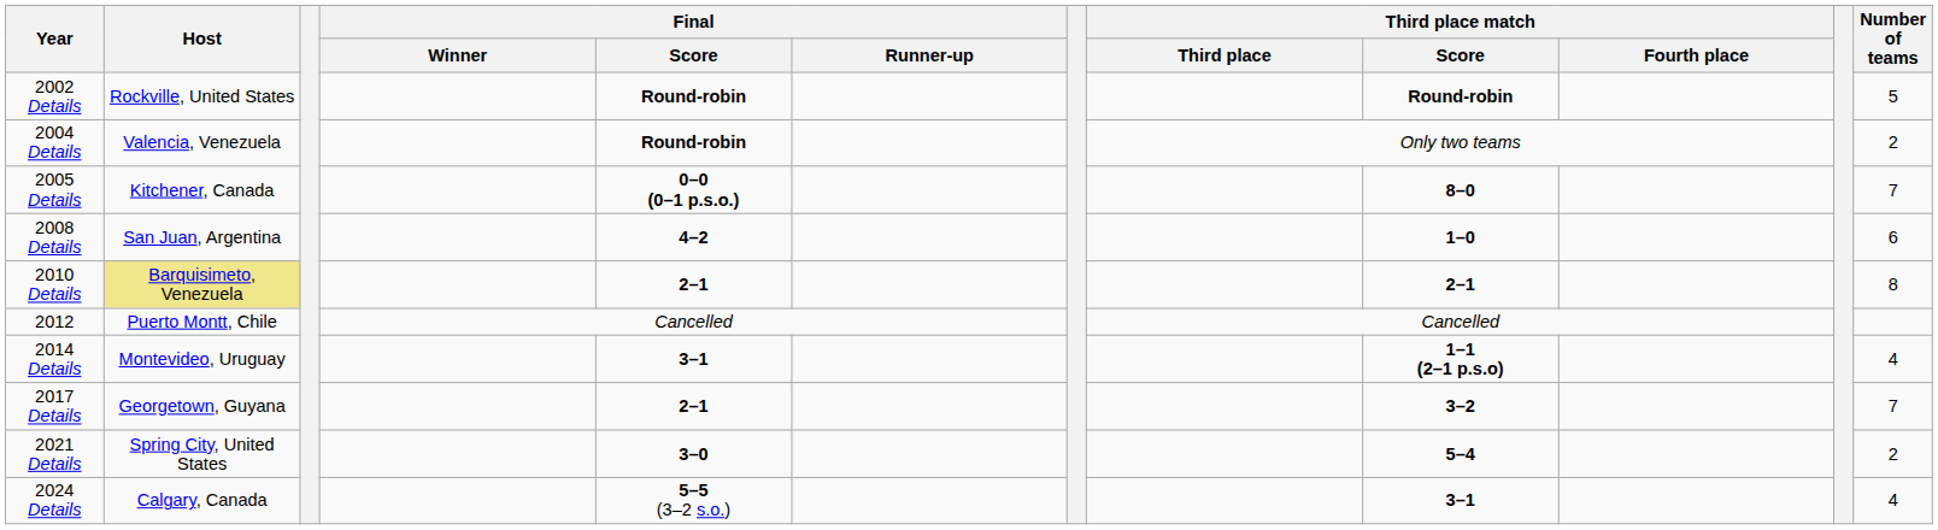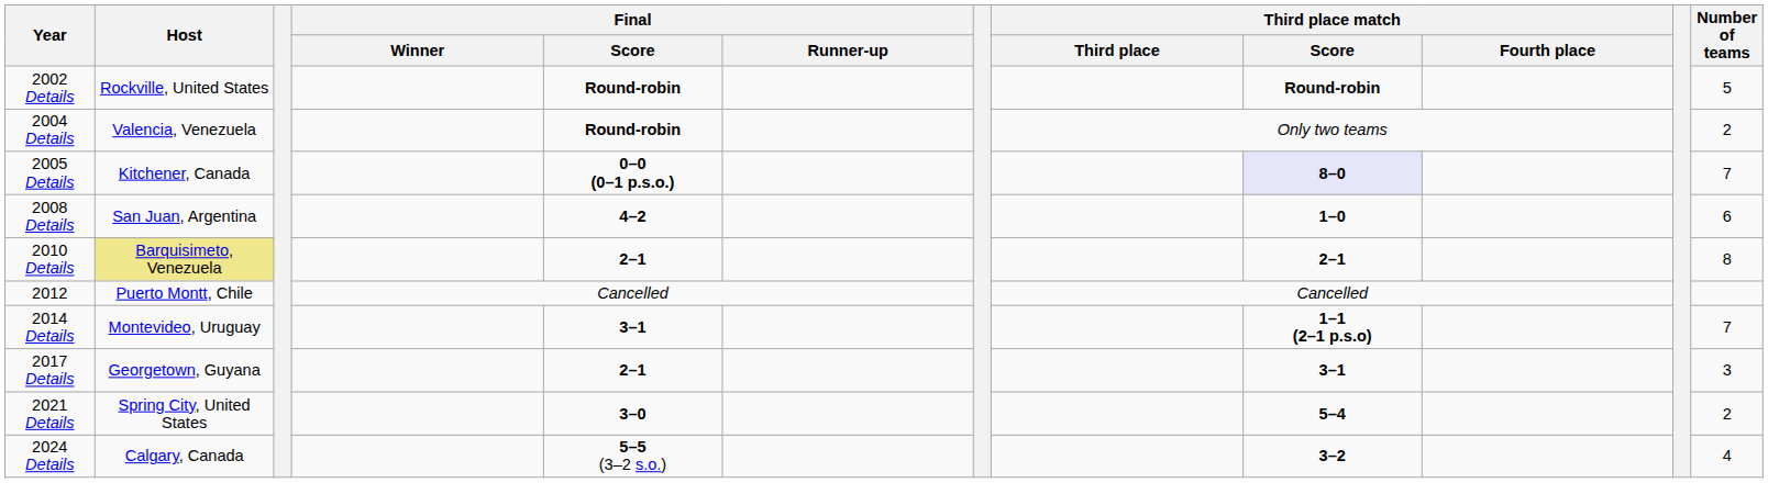 <table class="wikitable" style="text-align:center;width:100%; font-size:90%;">
 <tr>
 <th rowspan=2 width=5%>Year</th>
 <th rowspan=2 width=10%>Host</th>
 <th width=1% rowspan=12></th>
 <th colspan=3>Final</th>
 <th width=1% rowspan=12></th>
 <th colspan=3>Third place match</th>
 <th width=1% rowspan=12></th>
 <th width=4% rowspan=2>Number of teams</th>
 </tr>
 <tr>
 <th width=14%>Winner</th>
 <th width=10%>Score</th>
 <th width=14%>Runner-up</th>
 <th width=14%>Third place</th>
 <th width=10%>Score</th>
 <th width=14%>Fourth place</th>
 </tr>
 <tr>
 <td>2002<br><em><a href='#'>Details</a></em></td>
 <td><a href='#'>Rockville</a>, United States</td>
 <td><strong></strong></td>
 <td><strong>Round-robin</strong></td>
 <td></td>
 <td></td>
 <td><strong>Round-robin</strong></td>
 <td></td>
 <td>5</td>
 </tr>
 <tr>
 <td>2004<br><em><a href='#'>Details</a></em></td>
 <td><a href='#'>Valencia</a>, Venezuela</td>
 <td><strong></strong></td>
 <td><strong>Round-robin</strong></td>
 <td></td>
 <td colspan="3"><em>Only two teams</em></td>
 <td>2</td>
 </tr>
 <tr>
 <td>2005<br><em><a href='#'>Details</a></em></td>
 <td><a href='#'>Kitchener</a>, Canada</td>
 <td><strong></strong></td>
 <td><strong>0–0</strong><br><strong>(0–1 p.s.o.)</strong></td>
 <td></td>
 <td></td>
-<td><strong>8–0</strong></td>
+<td style="background: lavender;"><strong>8–0</strong></td>
 <td></td>
 <td>7</td>
 </tr>
 <tr>
 <td>2008<br><em><a href='#'>Details</a></em></td>
 <td><a href='#'>San Juan</a>, Argentina</td>
 <td><strong></strong></td>
 <td><strong>4–2</strong></td>
 <td></td>
 <td></td>
 <td><strong>1–0</strong></td>
 <td></td>
 <td>6</td>
 </tr>
 <tr>
 <td>2010<br><em><a href='#'>Details</a></em></td>
 <td style="background: khaki;"><a href='#'>Barquisimeto</a>, Venezuela</td>
 <td><strong></strong></td>
 <td><strong>2–1</strong></td>
 <td></td>
 <td></td>
 <td><strong>2–1</strong></td>
 <td></td>
 <td>8</td>
 </tr>
 <tr>
 <td>2012</td>
 <td><a href='#'>Puerto Montt</a>, Chile</td>
 <td colspan=3><em>Cancelled</em></td>
 <td colspan=3><em>Cancelled</em></td>
 <td></td>
 </tr>
 <tr>
 <td>2014<br><em><a href='#'>Details</a></em></td>
 <td><a href='#'>Montevideo</a>, Uruguay</td>
 <td><strong></strong></td>
 <td><strong>3–1</strong></td>
 <td></td>
 <td></td>
 <td><strong>1–1</strong><br><strong>(2–1 p.s.o)</strong></td>
 <td></td>
-<td>4</td>
+<td>7</td>
 </tr>
 <tr>
 <td>2017<br><em><a href='#'>Details</a></em></td>
 <td><a href='#'>Georgetown</a>, Guyana</td>
 <td><strong></strong></td>
 <td><strong>2–1</strong></td>
 <td></td>
 <td></td>
-<td><strong>3–2</strong></td>
+<td><strong>3–1</strong></td>
 <td></td>
-<td>7</td>
+<td>3</td>
 </tr>
 <tr>
 <td>2021<br><em><a href='#'>Details</a></em></td>
 <td><a href='#'>Spring City</a>, United States</td>
 <td><strong></strong></td>
 <td><strong>3–0</strong></td>
 <td></td>
 <td></td>
 <td><strong>5–4</strong></td>
 <td></td>
 <td>2</td>
 </tr>
 <tr>
 <td>2024<br><em><a href='#'>Details</a></em></td>
 <td><a href='#'>Calgary</a>, Canada</td>
 <td><strong></strong></td>
 <td><strong>5–5</strong><br>(3–2 <a href='#'>s.o.</a>)</td>
 <td></td>
 <td></td>
-<td><strong>3–1</strong></td>
+<td><strong>3–2</strong></td>
 <td></td>
 <td>4</td>
 </tr>
 </table>
